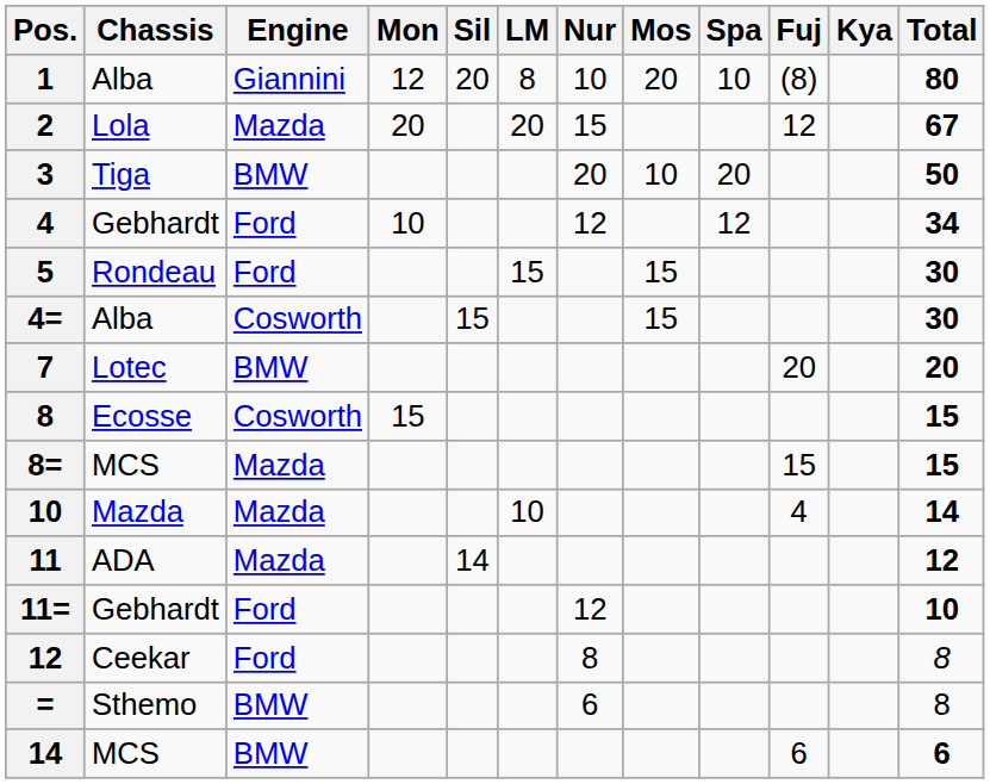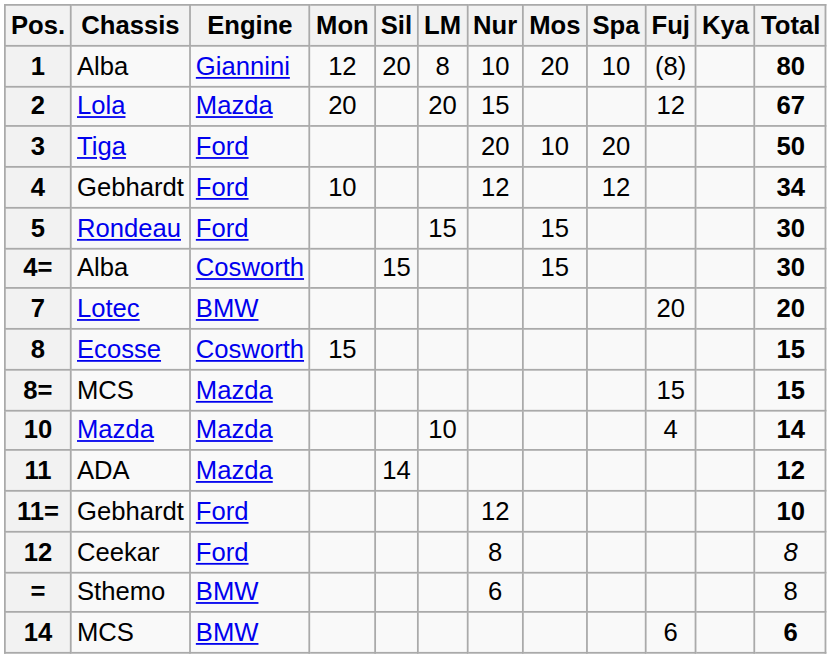 <table class="wikitable" style="font-size: 90%;">
 <tr>
 <th>Pos.</th>
 <th>Chassis </th>
 <th>Engine </th>
 <th>Mon </th>
 <th>Sil </th>
 <th>LM </th>
 <th>Nur </th>
 <th>Mos </th>
 <th>Spa </th>
 <th>Fuj </th>
 <th>Kya </th>
 <th>Total </th>
 </tr>
 <tr>
 <th>1</th>
 <td> Alba</td>
 <td> <a href='#'>Giannini</a></td>
 <td align=center>12</td>
 <td align=center>20</td>
 <td align=center>8</td>
 <td align=center>10</td>
 <td align=center>20</td>
 <td align=center>10</td>
 <td align=center>(8)</td>
 <td></td>
 <td align=center><strong>80</strong></td>
 </tr>
 <tr>
 <th>2</th>
 <td> <a href='#'>Lola</a></td>
 <td> <a href='#'>Mazda</a></td>
 <td align=center>20</td>
 <td></td>
 <td align=center>20</td>
 <td align=center>15</td>
 <td></td>
 <td></td>
 <td align=center>12</td>
 <td></td>
 <td align=center><strong>67</strong></td>
 </tr>
 <tr>
 <th>3</th>
 <td> <a href='#'>Tiga</a></td>
-<td> <a href='#'>BMW</a></td>
+<td> <a href='#'>Ford</a></td>
 <td></td>
 <td></td>
 <td></td>
 <td align=center>20</td>
 <td align=center>10</td>
 <td align=center>20</td>
 <td></td>
 <td></td>
 <td align=center><strong>50</strong></td>
 </tr>
 <tr>
 <th>4</th>
 <td> Gebhardt</td>
 <td> <a href='#'>Ford</a></td>
 <td align=center>10</td>
 <td></td>
 <td></td>
 <td align=center>12</td>
 <td></td>
 <td align=center>12</td>
 <td></td>
 <td></td>
 <td align=center><strong>34</strong></td>
 </tr>
 <tr>
 <th>5</th>
 <td> <a href='#'>Rondeau</a></td>
 <td> <a href='#'>Ford</a></td>
 <td></td>
 <td></td>
 <td align=center>15</td>
 <td></td>
 <td align=center>15</td>
 <td></td>
 <td></td>
 <td></td>
 <td align=center><strong>30</strong></td>
 </tr>
 <tr>
 <th>4=</th>
 <td> Alba</td>
 <td> <a href='#'>Cosworth</a></td>
 <td></td>
 <td align=center>15</td>
 <td></td>
 <td></td>
 <td align=center>15</td>
 <td></td>
 <td></td>
 <td></td>
 <td align=center><strong>30</strong></td>
 </tr>
 <tr>
 <th>7</th>
 <td> <a href='#'>Lotec</a></td>
 <td> <a href='#'>BMW</a></td>
 <td></td>
 <td></td>
 <td></td>
 <td></td>
 <td></td>
 <td></td>
 <td align=center>20</td>
 <td></td>
 <td align=center><strong>20</strong></td>
 </tr>
 <tr>
 <th>8</th>
 <td> <a href='#'>Ecosse</a></td>
 <td> <a href='#'>Cosworth</a></td>
 <td align=center>15</td>
 <td></td>
 <td></td>
 <td></td>
 <td></td>
 <td></td>
 <td></td>
 <td></td>
 <td align=center><strong>15</strong></td>
 </tr>
 <tr>
 <th>8=</th>
 <td> MCS</td>
 <td> <a href='#'>Mazda</a></td>
 <td></td>
 <td></td>
 <td></td>
 <td></td>
 <td></td>
 <td></td>
 <td align=center>15</td>
 <td></td>
 <td align=center><strong>15</strong></td>
 </tr>
 <tr>
 <th>10</th>
 <td> <a href='#'>Mazda</a></td>
 <td> <a href='#'>Mazda</a></td>
 <td></td>
 <td></td>
 <td align=center>10</td>
 <td></td>
 <td></td>
 <td></td>
 <td align=center>4</td>
 <td></td>
 <td align=center><strong>14</strong></td>
 </tr>
 <tr>
 <th>11</th>
 <td> ADA</td>
 <td> <a href='#'>Mazda</a></td>
 <td></td>
 <td align=center>14</td>
 <td></td>
 <td></td>
 <td></td>
 <td></td>
 <td></td>
 <td></td>
 <td align=center><strong>12</strong></td>
 </tr>
 <tr>
 <th>11=</th>
 <td> Gebhardt</td>
 <td> <a href='#'>Ford</a></td>
 <td></td>
 <td></td>
 <td></td>
 <td align=center>12</td>
 <td></td>
 <td></td>
 <td></td>
 <td></td>
 <td align=center><strong>10</strong></td>
 </tr>
 <tr>
 <th>12</th>
 <td> Ceekar</td>
 <td> <a href='#'>Ford</a></td>
 <td></td>
 <td></td>
 <td></td>
 <td align=center>8</td>
 <td></td>
 <td></td>
 <td></td>
 <td></td>
 <td align=center><em>8<strong></td>
 </tr>
 <tr>
 <th>=</th>
 <td> Sthemo</td>
 <td> <a href='#'>BMW</a></td>
 <td></td>
 <td></td>
 <td></td>
 <td align=center>6</td>
 <td></td>
 <td></td>
 <td></td>
 <td></td>
 <td align=center></em>8</strong></td>
 </tr>
 <tr>
 <th>14</th>
 <td> MCS</td>
 <td> <a href='#'>BMW</a></td>
 <td></td>
 <td></td>
 <td></td>
 <td></td>
 <td></td>
 <td></td>
 <td align=center>6</td>
 <td></td>
 <td align=center><strong>6</strong></td>
 </tr>
 </table>
